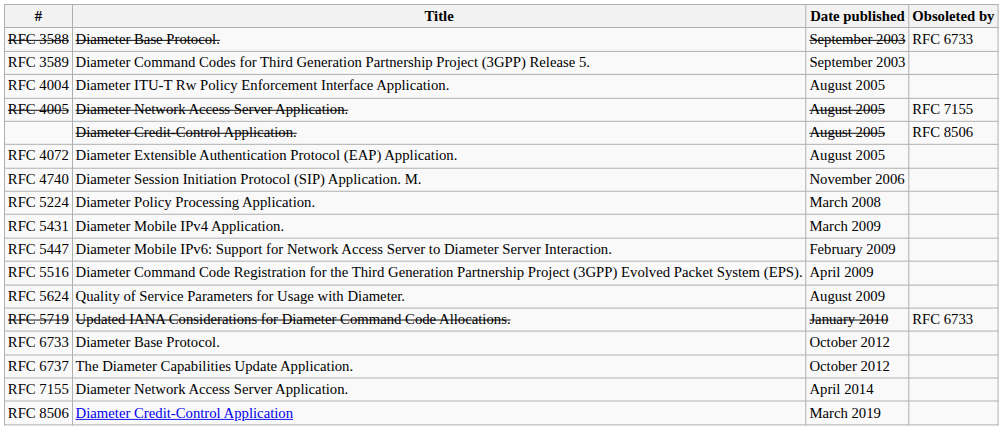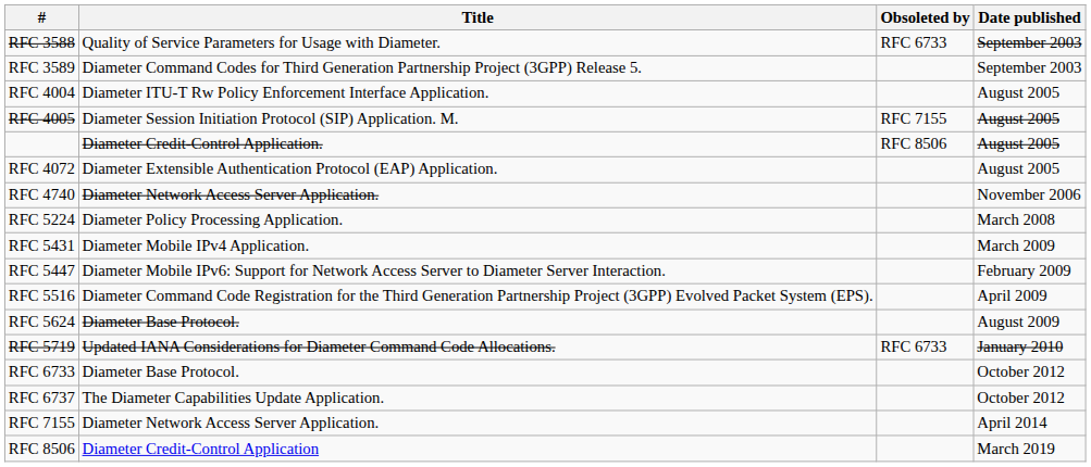 <table class="wikitable">
 <tr>
 <th>#</th>
 <th>Title</th>
+<th>Obsoleted by</th>
 <th>Date published</th>
-<th>Obsoleted by</th>
 </tr>
 <tr>
 <td style="white-space: nowrap;"><s>RFC 3588</s></td>
-<td><s>Diameter Base Protocol.</s></td>
+<td>Quality of Service Parameters for Usage with Diameter.</td>
+<td>RFC 6733</td>
 <td><s>September 2003</s></td>
-<td>RFC 6733</td>
 </tr>
 <tr>
 <td>RFC 3589</td>
 <td>Diameter Command Codes for Third Generation Partnership Project (3GPP) Release 5.</td>
+<td></td>
 <td>September 2003</td>
-<td></td>
 </tr>
 <tr>
 <td>RFC 4004</td>
 <td>Diameter ITU-T Rw Policy Enforcement Interface Application.</td>
+<td></td>
 <td>August 2005</td>
-<td></td>
 </tr>
 <tr>
 <td style="white-space: nowrap;"><s>RFC 4005</s></td>
-<td><s>Diameter Network Access Server Application.</s></td>
+<td>Diameter Session Initiation Protocol (SIP) Application. M.</td>
+<td>RFC 7155</td>
 <td><s>August 2005</s></td>
-<td>RFC 7155</td>
 </tr>
 <tr>
 <td><s></s></td>
 <td><s>Diameter Credit-Control Application.</s></td>
+<td>RFC 8506</td>
 <td><s>August 2005</s></td>
-<td>RFC 8506</td>
 </tr>
 <tr>
 <td>RFC 4072</td>
 <td>Diameter Extensible Authentication Protocol (EAP) Application.</td>
+<td></td>
 <td>August 2005</td>
-<td></td>
 </tr>
 <tr>
 <td>RFC 4740</td>
-<td>Diameter Session Initiation Protocol (SIP) Application. M.</td>
+<td><s>Diameter Network Access Server Application.</s></td>
+<td></td>
 <td>November 2006</td>
-<td></td>
 </tr>
 <tr>
 <td>RFC 5224</td>
 <td>Diameter Policy Processing Application.</td>
+<td></td>
 <td>March 2008</td>
-<td></td>
 </tr>
 <tr>
 <td>RFC 5431</td>
 <td>Diameter Mobile IPv4 Application.</td>
+<td></td>
 <td>March 2009</td>
-<td></td>
 </tr>
 <tr>
 <td>RFC 5447</td>
 <td>Diameter Mobile IPv6: Support for Network Access Server to Diameter Server Interaction.</td>
+<td></td>
 <td>February 2009</td>
-<td></td>
 </tr>
 <tr>
 <td>RFC 5516</td>
 <td>Diameter Command Code Registration for the Third Generation Partnership Project (3GPP) Evolved Packet System (EPS).</td>
+<td></td>
 <td>April 2009</td>
-<td></td>
 </tr>
 <tr>
 <td>RFC 5624</td>
-<td>Quality of Service Parameters for Usage with Diameter.</td>
+<td><s>Diameter Base Protocol.</s></td>
+<td></td>
 <td>August 2009</td>
-<td></td>
 </tr>
 <tr>
 <td style="white-space: nowrap;"><s>RFC 5719</s></td>
 <td><s>Updated IANA Considerations for Diameter Command Code Allocations.</s></td>
+<td>RFC 6733</td>
 <td><s>January 2010</s></td>
-<td>RFC 6733</td>
 </tr>
 <tr>
 <td>RFC 6733</td>
 <td>Diameter Base Protocol.</td>
+<td></td>
 <td>October 2012</td>
-<td></td>
 </tr>
 <tr>
 <td>RFC 6737</td>
 <td>The Diameter Capabilities Update Application.</td>
+<td></td>
 <td>October 2012</td>
-<td></td>
 </tr>
 <tr>
 <td>RFC 7155</td>
 <td>Diameter Network Access Server Application.</td>
+<td></td>
 <td>April 2014</td>
-<td></td>
 </tr>
 <tr>
 <td>RFC 8506</td>
 <td><a href='#'>Diameter Credit-Control Application</a></td>
+<td></td>
 <td>March 2019</td>
-<td></td>
 </tr>
 </table>
